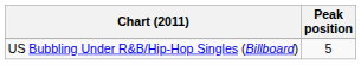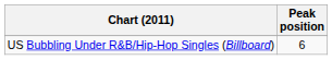 <table class="wikitable sortable">
 <tr>
 <th align="left">Chart (2011)</th>
 <th align="center">Peak<br>position</th>
 </tr>
 <tr>
 </tr>
 <tr>
 </tr>
 <tr>
 </tr>
 <tr>
 <td>US <a href='#'>Bubbling Under R&B/Hip-Hop Singles</a> (<em><a href='#'>Billboard</a></em>)</td>
-<td align="center">5</td>
+<td align="center">6</td>
 </tr>
 </table>
